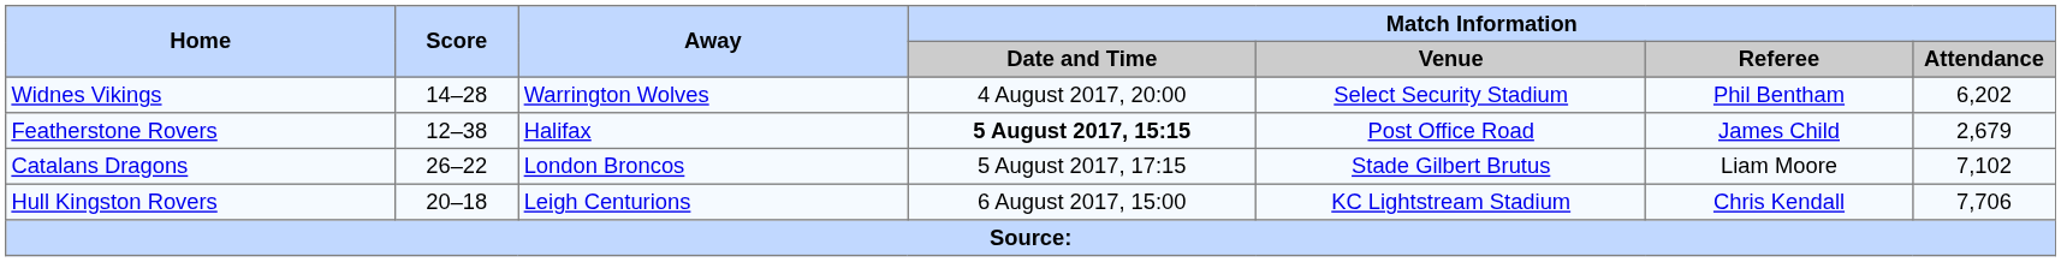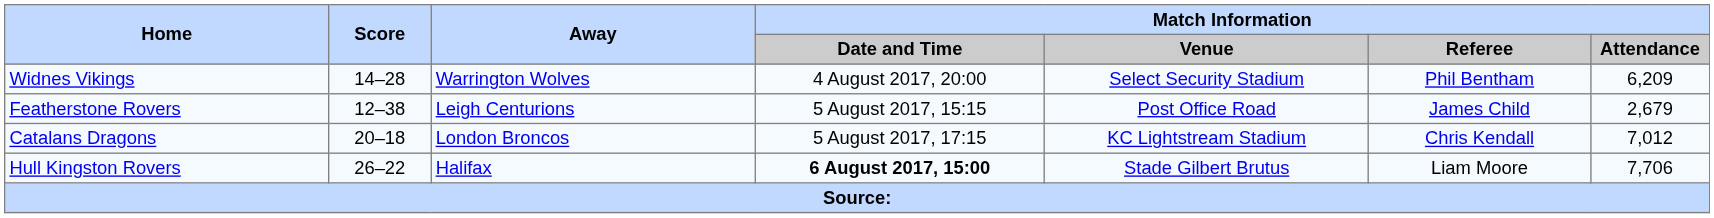 <table border=1 style="border-collapse:collapse; font-size:85%; text-align:center;" cellpadding=3 cellspacing=0 width=100%>
 <tr bgcolor=#C1D8FF>
 <th rowspan=2 width=19%>Home</th>
 <th rowspan=2 width=6%>Score</th>
 <th rowspan=2 width=19%>Away</th>
 <th colspan=6>Match Information</th>
 </tr>
 <tr bgcolor=#CCCCCC>
 <th width=17%>Date and Time</th>
 <th width=19%>Venue</th>
 <th width=13%>Referee</th>
 <th width=7%>Attendance</th>
 </tr>
 <tr bgcolor=#F5FAFF>
 <td align=left> <a href='#'>Widnes Vikings</a></td>
 <td>14–28</td>
 <td align=left> <a href='#'>Warrington Wolves</a></td>
 <td>4 August 2017, 20:00</td>
 <td><a href='#'>Select Security Stadium</a></td>
 <td><a href='#'>Phil Bentham</a></td>
-<td>6,202</td>
+<td>6,209</td>
 </tr>
 <tr bgcolor=#F5FAFF>
 <td align=left> <a href='#'>Featherstone Rovers</a></td>
 <td>12–38</td>
-<td align=left> <a href='#'>Halifax</a></td>
-<td><strong>5 August 2017, 15:15</strong></td>
+<td align=left> <a href='#'>Leigh Centurions</a></td>
+<td>5 August 2017, 15:15</td>
 <td><a href='#'>Post Office Road</a></td>
 <td><a href='#'>James Child</a></td>
 <td>2,679</td>
 </tr>
 <tr bgcolor=#F5FAFF>
 <td align=left> <a href='#'>Catalans Dragons</a></td>
-<td>26–22</td>
+<td>20–18</td>
 <td align=left> <a href='#'>London Broncos</a></td>
 <td>5 August 2017, 17:15</td>
-<td><a href='#'>Stade Gilbert Brutus</a></td>
-<td>Liam Moore</td>
-<td>7,102</td>
+<td><a href='#'>KC Lightstream Stadium</a></td>
+<td><a href='#'>Chris Kendall</a></td>
+<td>7,012</td>
 </tr>
 <tr bgcolor=#F5FAFF>
 <td align=left> <a href='#'>Hull Kingston Rovers</a></td>
-<td>20–18</td>
-<td align=left> <a href='#'>Leigh Centurions</a></td>
-<td>6 August 2017, 15:00</td>
-<td><a href='#'>KC Lightstream Stadium</a></td>
-<td><a href='#'>Chris Kendall</a></td>
+<td>26–22</td>
+<td align=left> <a href='#'>Halifax</a></td>
+<td><strong>6 August 2017, 15:00</strong></td>
+<td><a href='#'>Stade Gilbert Brutus</a></td>
+<td>Liam Moore</td>
 <td>7,706</td>
 </tr>
 <tr style="background:#c1d8ff;">
 <th colspan=12>Source:</th>
 </tr>
 </table>
